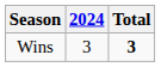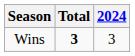 <table class="wikitable">
 <tr>
 <th>Season</th>
+<th><strong>Total</strong></th>
 <th><a href='#'>2024</a></th>
-<th><strong>Total</strong></th>
 </tr>
 <tr align=center>
 <td>Wins</td>
+<td><strong>3</strong></td>
 <td>3</td>
-<td><strong>3</strong></td>
 </tr>
 </table>
